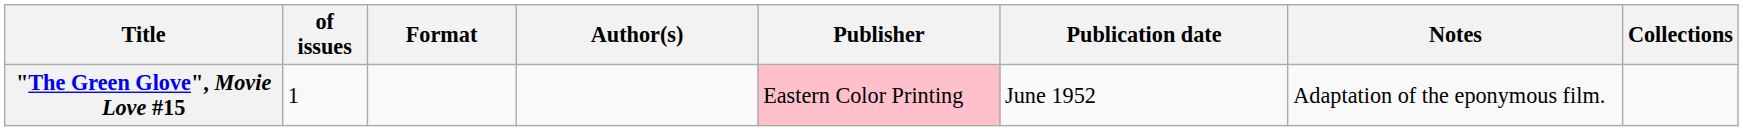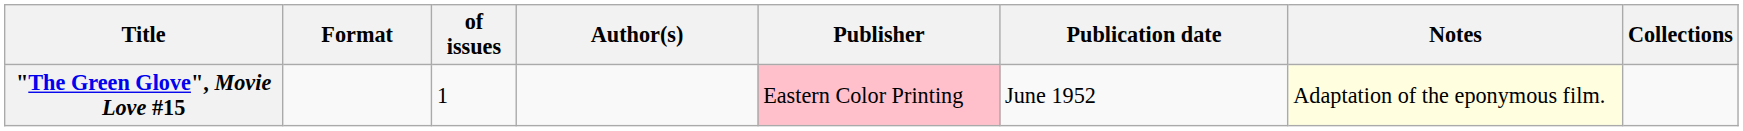 <table class="wikitable">
 <tr>
 <th>Title</th>
+<th style="width:75pt">Format</th>
 <th style="width:40pt"> of issues</th>
-<th style="width:75pt">Format</th>
 <th style="width:125pt">Author(s)</th>
 <th style="width:125pt">Publisher</th>
 <th style="width:150pt">Publication date</th>
 <th style="width:175pt">Notes</th>
 <th>Collections</th>
 </tr>
 <tr>
 <th>"<a href='#'>The Green Glove</a>", <em>Movie Love</em> #15</th>
+<td></td>
 <td>1</td>
-<td></td>
 <td></td>
 <td style="background: pink;">Eastern Color Printing</td>
 <td>June 1952</td>
-<td>Adaptation of the eponymous film.</td>
+<td style="background: lightyellow;">Adaptation of the eponymous film.</td>
 <td></td>
 </tr>
 </table>
